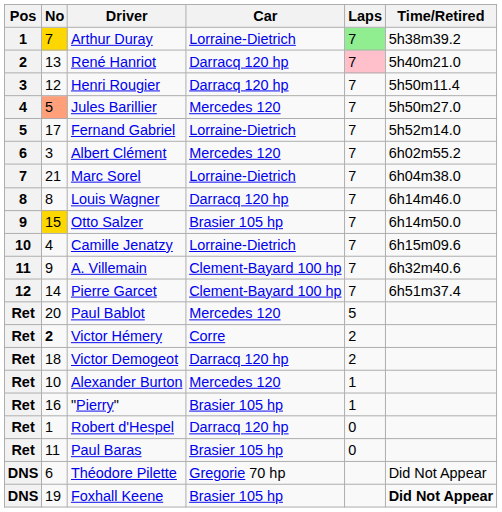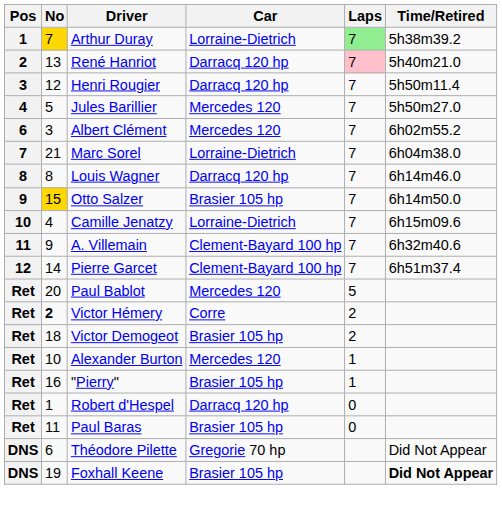 <table class="wikitable" style="font-size: 95%;">
 <tr>
 <th>Pos</th>
 <th>No</th>
 <th>Driver</th>
 <th>Car</th>
 <th>Laps</th>
 <th>Time/Retired</th>
 </tr>
 <tr>
 <th>1</th>
 <td style="background: gold;">7</td>
 <td> <a href='#'>Arthur Duray</a></td>
 <td><a href='#'>Lorraine-Dietrich</a></td>
 <td style="background: lightgreen;">7</td>
 <td>5h38m39.2</td>
 </tr>
 <tr>
 <th>2</th>
 <td>13</td>
 <td> <a href='#'>René Hanriot</a></td>
 <td><a href='#'>Darracq 120 hp</a></td>
 <td style="background: pink;">7</td>
 <td>5h40m21.0</td>
 </tr>
 <tr>
 <th>3</th>
 <td>12</td>
 <td> <a href='#'>Henri Rougier</a></td>
 <td><a href='#'>Darracq 120 hp</a></td>
 <td>7</td>
 <td>5h50m11.4</td>
 </tr>
 <tr>
 <th>4</th>
-<td style="background: lightsalmon;">5</td>
+<td>5</td>
 <td> <a href='#'>Jules Barillier</a></td>
 <td><a href='#'>Mercedes 120</a></td>
 <td>7</td>
 <td>5h50m27.0</td>
-</tr>
-<tr>
-<th>5</th>
-<td>17</td>
-<td> <a href='#'>Fernand Gabriel</a></td>
-<td><a href='#'>Lorraine-Dietrich</a></td>
-<td>7</td>
-<td>5h52m14.0</td>
 </tr>
 <tr>
 <th>6</th>
 <td>3</td>
 <td> <a href='#'>Albert Clément</a></td>
 <td><a href='#'>Mercedes 120</a></td>
 <td>7</td>
 <td>6h02m55.2</td>
 </tr>
 <tr>
 <th>7</th>
 <td>21</td>
 <td> <a href='#'>Marc Sorel</a></td>
 <td><a href='#'>Lorraine-Dietrich</a></td>
 <td>7</td>
 <td>6h04m38.0</td>
 </tr>
 <tr>
 <th>8</th>
 <td>8</td>
 <td> <a href='#'>Louis Wagner</a></td>
 <td><a href='#'>Darracq 120 hp</a></td>
 <td>7</td>
 <td>6h14m46.0</td>
 </tr>
 <tr>
 <th>9</th>
 <td style="background: gold;">15</td>
 <td> <a href='#'>Otto Salzer</a></td>
 <td><a href='#'>Brasier 105 hp</a></td>
 <td>7</td>
 <td>6h14m50.0</td>
 </tr>
 <tr>
 <th>10</th>
 <td>4</td>
 <td> <a href='#'>Camille Jenatzy</a></td>
 <td><a href='#'>Lorraine-Dietrich</a></td>
 <td>7</td>
 <td>6h15m09.6</td>
 </tr>
 <tr>
 <th>11</th>
 <td>9</td>
 <td> <a href='#'>A. Villemain</a></td>
 <td><a href='#'>Clement-Bayard 100 hp</a></td>
 <td>7</td>
 <td>6h32m40.6</td>
 </tr>
 <tr>
 <th>12</th>
 <td>14</td>
 <td> <a href='#'>Pierre Garcet</a></td>
 <td><a href='#'>Clement-Bayard 100 hp</a></td>
 <td>7</td>
 <td>6h51m37.4</td>
 </tr>
 <tr>
 <th>Ret</th>
 <td>20</td>
 <td> <a href='#'>Paul Bablot</a></td>
 <td><a href='#'>Mercedes 120</a></td>
 <td>5</td>
 <td></td>
 </tr>
 <tr>
 <th>Ret</th>
 <td><strong>2</strong></td>
 <td> <a href='#'>Victor Hémery</a></td>
 <td><a href='#'>Corre</a></td>
 <td>2</td>
 <td></td>
 </tr>
 <tr>
 <th>Ret</th>
 <td>18</td>
 <td> <a href='#'>Victor Demogeot</a></td>
-<td><a href='#'>Darracq 120 hp</a></td>
+<td><a href='#'>Brasier 105 hp</a></td>
 <td>2</td>
 </tr>
 <tr>
 <th>Ret</th>
 <td>10</td>
 <td> <a href='#'>Alexander Burton</a></td>
 <td><a href='#'>Mercedes 120</a></td>
 <td>1</td>
 <td></td>
 </tr>
 <tr>
 <th>Ret</th>
 <td>16</td>
 <td> "<a href='#'>Pierry</a>"</td>
 <td><a href='#'>Brasier 105 hp</a></td>
 <td>1</td>
 <td></td>
 </tr>
 <tr>
 <th>Ret</th>
 <td>1</td>
 <td> <a href='#'>Robert d'Hespel</a></td>
 <td><a href='#'>Darracq 120 hp</a></td>
 <td>0</td>
 <td></td>
 </tr>
 <tr>
 <th>Ret</th>
 <td>11</td>
 <td> <a href='#'>Paul Baras</a></td>
 <td><a href='#'>Brasier 105 hp</a></td>
 <td>0</td>
 <td></td>
 </tr>
 <tr>
 <th>DNS</th>
 <td>6</td>
 <td> <a href='#'>Théodore Pilette</a></td>
 <td><a href='#'>Gregorie</a> 70 hp</td>
 <td></td>
 <td>Did Not Appear</td>
 </tr>
 <tr>
 <th>DNS</th>
 <td>19</td>
 <td> <a href='#'>Foxhall Keene</a></td>
 <td><a href='#'>Brasier 105 hp</a></td>
 <td></td>
 <td><strong>Did Not Appear</strong></td>
 </tr>
 </table>
